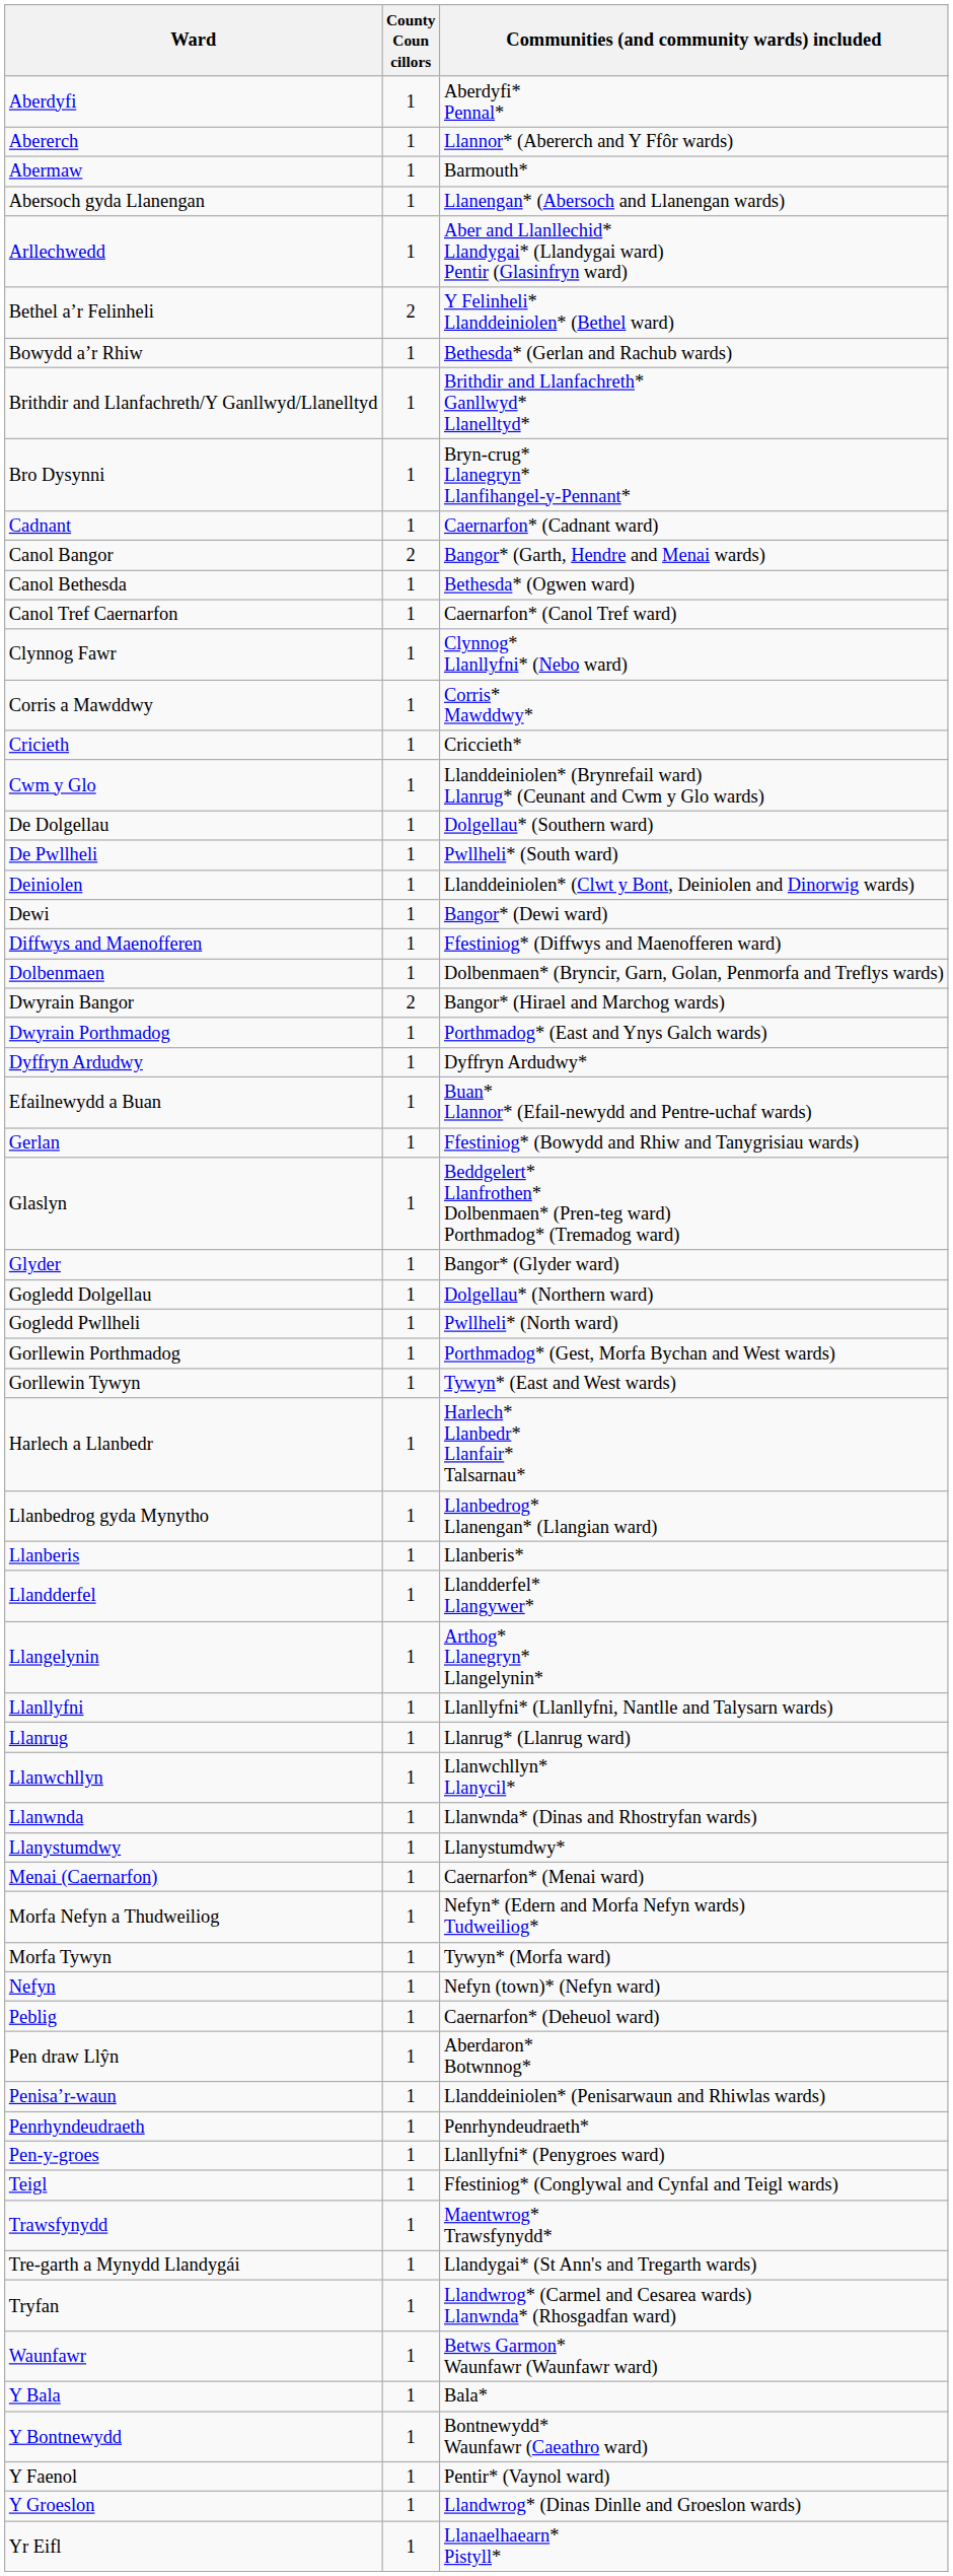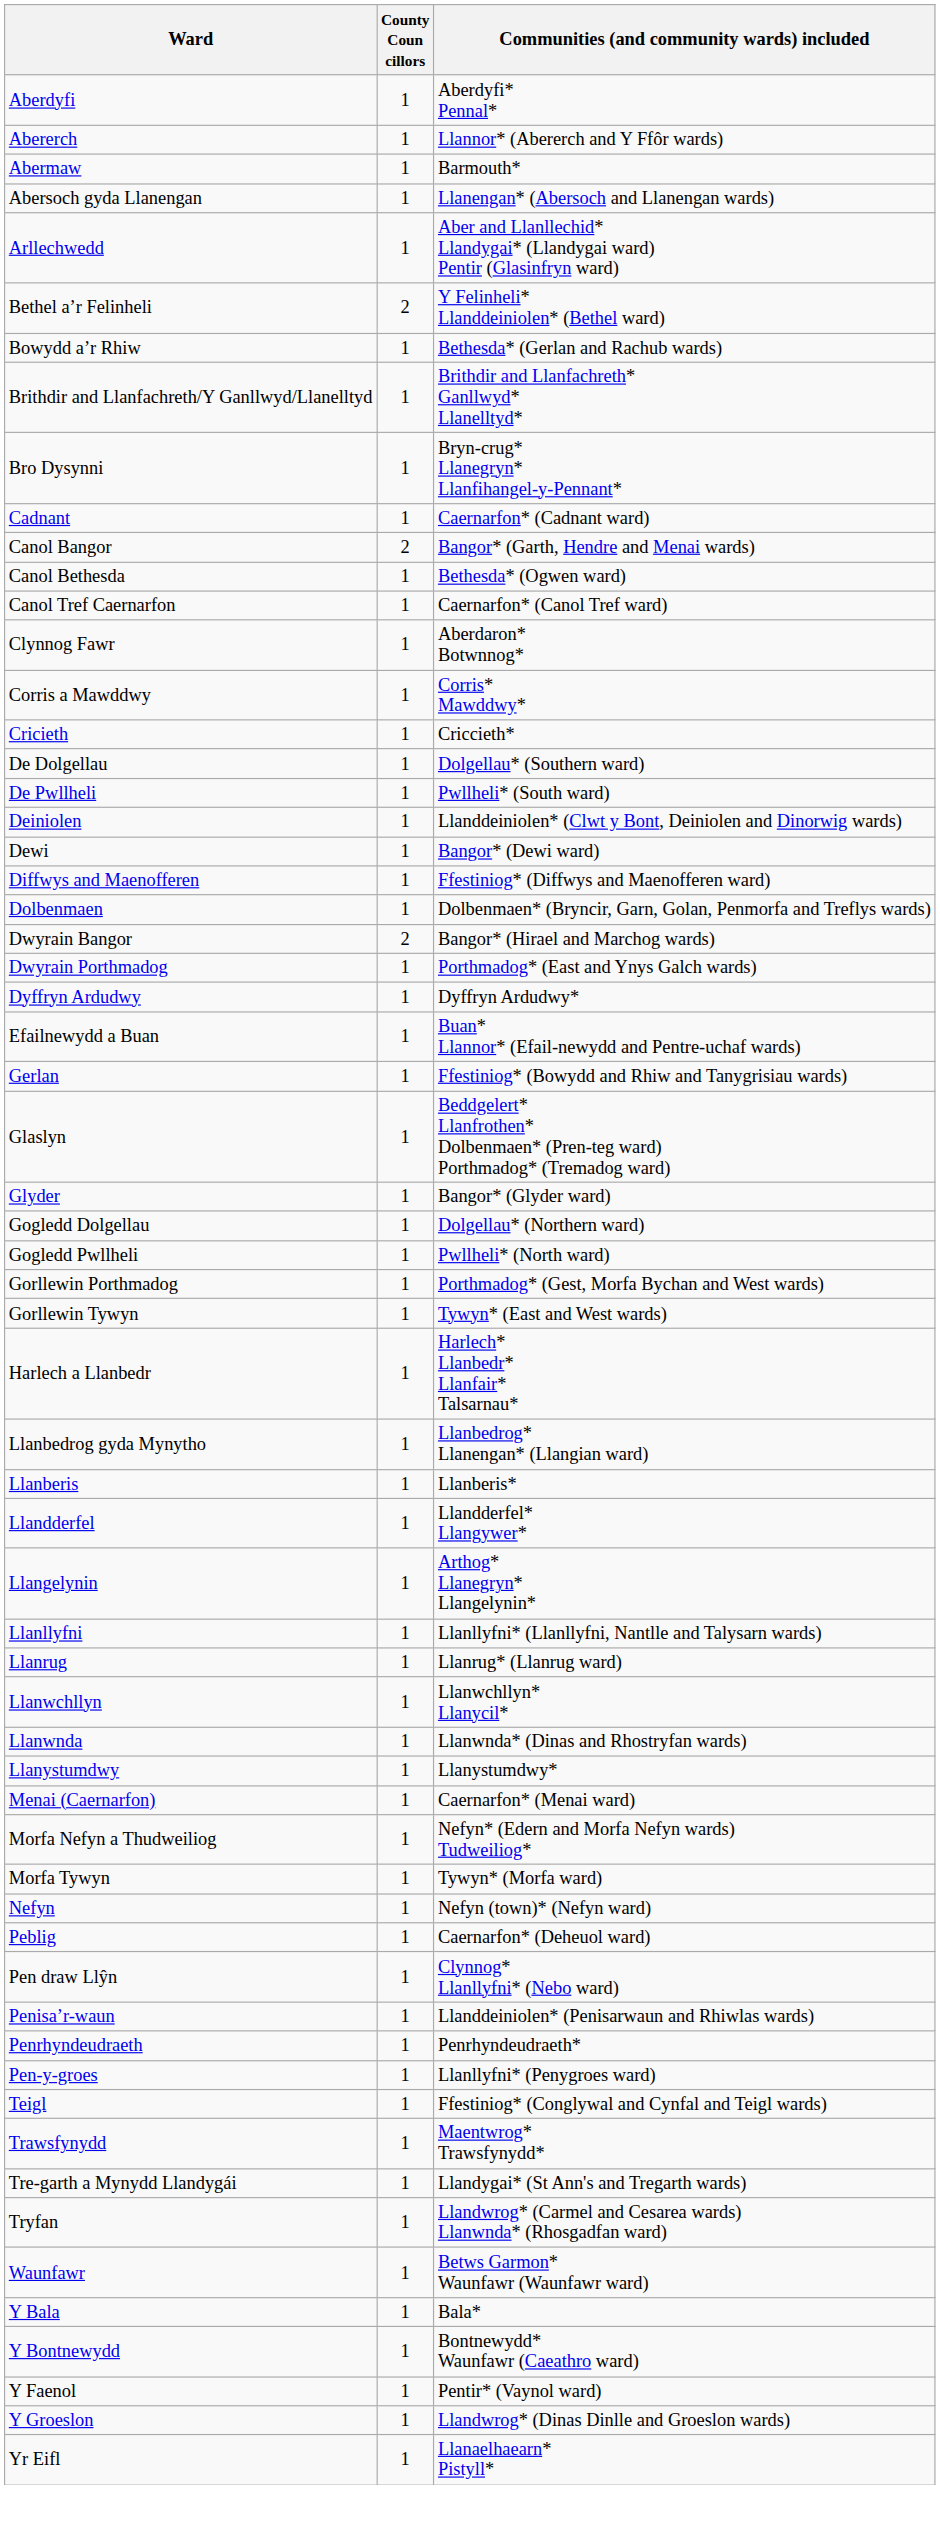 <table class="wikitable">
 <tr>
 <th>Ward</th>
 <th><small>County<br>Coun<br>cillors</small></th>
 <th>Communities (and community wards) included</th>
 </tr>
 <tr>
 <td><a href='#'>Aberdyfi</a></td>
 <td align="center">1</td>
 <td>Aberdyfi* <br><a href='#'>Pennal</a>*</td>
 </tr>
 <tr>
 <td><a href='#'>Abererch</a></td>
 <td align="center">1</td>
 <td><a href='#'>Llannor</a>* (Abererch and Y Ffôr wards)</td>
 </tr>
 <tr>
 <td><a href='#'>Abermaw</a></td>
 <td align="center">1</td>
 <td>Barmouth*</td>
 </tr>
 <tr>
 <td>Abersoch gyda Llanengan</td>
 <td align="center">1</td>
 <td><a href='#'>Llanengan</a>* (<a href='#'>Abersoch</a> and Llanengan wards)</td>
 </tr>
 <tr>
 <td><a href='#'>Arllechwedd</a></td>
 <td align="center">1</td>
 <td><a href='#'>Aber and Llanllechid</a>* <br><a href='#'>Llandygai</a>* (Llandygai ward) <br><a href='#'>Pentir</a> (<a href='#'>Glasinfryn</a> ward)</td>
 </tr>
 <tr>
 <td>Bethel a’r Felinheli</td>
 <td align="center">2</td>
 <td><a href='#'>Y Felinheli</a>* <br><a href='#'>Llanddeiniolen</a>* (<a href='#'>Bethel</a> ward)</td>
 </tr>
 <tr>
 <td>Bowydd a’r Rhiw</td>
 <td align="center">1</td>
 <td><a href='#'>Bethesda</a>* (Gerlan and Rachub wards)</td>
 </tr>
 <tr>
 <td>Brithdir and Llanfachreth/Y Ganllwyd/Llanelltyd</td>
 <td align="center">1</td>
 <td><a href='#'>Brithdir and Llanfachreth</a>* <br><a href='#'>Ganllwyd</a>* <br><a href='#'>Llanelltyd</a>*</td>
 </tr>
 <tr>
 <td>Bro Dysynni</td>
 <td align="center">1</td>
 <td>Bryn-crug* <br><a href='#'>Llanegryn</a>* <br><a href='#'>Llanfihangel-y-Pennant</a>*</td>
 </tr>
 <tr>
 <td><a href='#'>Cadnant</a></td>
 <td align="center">1</td>
 <td><a href='#'>Caernarfon</a>* (Cadnant ward)</td>
 </tr>
 <tr>
 <td>Canol Bangor</td>
 <td align="center">2</td>
 <td><a href='#'>Bangor</a>* (Garth, <a href='#'>Hendre</a> and <a href='#'>Menai</a> wards)</td>
 </tr>
 <tr>
 <td>Canol Bethesda</td>
 <td align="center">1</td>
 <td><a href='#'>Bethesda</a>* (Ogwen ward)</td>
 </tr>
 <tr>
 <td>Canol Tref Caernarfon</td>
 <td align="center">1</td>
 <td>Caernarfon* (Canol Tref ward)</td>
 </tr>
 <tr>
 <td>Clynnog Fawr</td>
 <td align="center">1</td>
-<td><a href='#'>Clynnog</a>* <br><a href='#'>Llanllyfni</a>* (<a href='#'>Nebo</a> ward)</td>
+<td>Aberdaron* <br>Botwnnog*</td>
 </tr>
 <tr>
 <td>Corris a Mawddwy</td>
 <td align="center">1</td>
 <td><a href='#'>Corris</a>* <br><a href='#'>Mawddwy</a>*</td>
 </tr>
 <tr>
 <td><a href='#'>Cricieth</a></td>
 <td align="center">1</td>
 <td>Criccieth*</td>
-</tr>
-<tr>
-<td><a href='#'>Cwm y Glo</a></td>
-<td align="center">1</td>
-<td>Llanddeiniolen* (Brynrefail ward) <br><a href='#'>Llanrug</a>* (Ceunant and Cwm y Glo wards)</td>
 </tr>
 <tr>
 <td>De Dolgellau</td>
 <td align="center">1</td>
 <td><a href='#'>Dolgellau</a>* (Southern ward)</td>
 </tr>
 <tr>
 <td><a href='#'>De Pwllheli</a></td>
 <td align="center">1</td>
 <td><a href='#'>Pwllheli</a>* (South ward)</td>
 </tr>
 <tr>
 <td><a href='#'>Deiniolen</a></td>
 <td align="center">1</td>
 <td>Llanddeiniolen* (<a href='#'>Clwt y Bont</a>, Deiniolen and <a href='#'>Dinorwig</a> wards)</td>
 </tr>
 <tr>
 <td>Dewi</td>
 <td align="center">1</td>
 <td><a href='#'>Bangor</a>* (Dewi ward)</td>
 </tr>
 <tr>
 <td><a href='#'>Diffwys and Maenofferen</a></td>
 <td align="center">1</td>
 <td><a href='#'>Ffestiniog</a>* (Diffwys and Maenofferen ward)</td>
 </tr>
 <tr>
 <td><a href='#'>Dolbenmaen</a></td>
 <td align="center">1</td>
 <td>Dolbenmaen* (Bryncir, Garn, Golan, Penmorfa and Treflys wards)</td>
 </tr>
 <tr>
 <td>Dwyrain Bangor</td>
 <td align="center">2</td>
 <td>Bangor* (Hirael and Marchog wards)</td>
 </tr>
 <tr>
 <td><a href='#'>Dwyrain Porthmadog</a></td>
 <td align="center">1</td>
 <td><a href='#'>Porthmadog</a>* (East and Ynys Galch wards)</td>
 </tr>
 <tr>
 <td><a href='#'>Dyffryn Ardudwy</a></td>
 <td align="center">1</td>
 <td>Dyffryn Ardudwy*</td>
 </tr>
 <tr>
 <td>Efailnewydd a Buan</td>
 <td align="center">1</td>
 <td><a href='#'>Buan</a>* <br><a href='#'>Llannor</a>* (Efail-newydd and Pentre-uchaf wards)</td>
 </tr>
 <tr>
 <td><a href='#'>Gerlan</a></td>
 <td align="center">1</td>
 <td><a href='#'>Ffestiniog</a>* (Bowydd and Rhiw and Tanygrisiau wards)</td>
 </tr>
 <tr>
 <td>Glaslyn</td>
 <td align="center">1</td>
 <td><a href='#'>Beddgelert</a>* <br><a href='#'>Llanfrothen</a>* <br>Dolbenmaen* (Pren-teg ward) <br>Porthmadog* (Tremadog ward)</td>
 </tr>
 <tr>
 <td><a href='#'>Glyder</a></td>
 <td align="center">1</td>
 <td>Bangor* (Glyder ward)</td>
 </tr>
 <tr>
 <td>Gogledd Dolgellau</td>
 <td align="center">1</td>
 <td><a href='#'>Dolgellau</a>* (Northern ward)</td>
 </tr>
 <tr>
 <td>Gogledd Pwllheli</td>
 <td align="center">1</td>
 <td><a href='#'>Pwllheli</a>* (North ward)</td>
 </tr>
 <tr>
 <td>Gorllewin Porthmadog</td>
 <td align="center">1</td>
 <td><a href='#'>Porthmadog</a>* (Gest, Morfa Bychan and West wards)</td>
 </tr>
 <tr>
 <td>Gorllewin Tywyn</td>
 <td align="center">1</td>
 <td><a href='#'>Tywyn</a>* (East and West wards)</td>
 </tr>
 <tr>
 <td>Harlech a Llanbedr</td>
 <td align="center">1</td>
 <td><a href='#'>Harlech</a>* <br><a href='#'>Llanbedr</a>* <br><a href='#'>Llanfair</a>* <br>Talsarnau*</td>
 </tr>
 <tr>
 <td>Llanbedrog gyda Mynytho</td>
 <td align="center">1</td>
 <td><a href='#'>Llanbedrog</a>* <br>Llanengan* (Llangian ward)</td>
 </tr>
 <tr>
 <td><a href='#'>Llanberis</a></td>
 <td align="center">1</td>
 <td>Llanberis*</td>
 </tr>
 <tr>
 <td><a href='#'>Llandderfel</a></td>
 <td align="center">1</td>
 <td>Llandderfel* <br><a href='#'>Llangywer</a>*</td>
 </tr>
 <tr>
 <td><a href='#'>Llangelynin</a></td>
 <td align="center">1</td>
 <td><a href='#'>Arthog</a>* <br><a href='#'>Llanegryn</a>* <br>Llangelynin*</td>
 </tr>
 <tr>
 <td><a href='#'>Llanllyfni</a></td>
 <td align="center">1</td>
 <td>Llanllyfni* (Llanllyfni, Nantlle and Talysarn wards)</td>
 </tr>
 <tr>
 <td><a href='#'>Llanrug</a></td>
 <td align="center">1</td>
 <td>Llanrug* (Llanrug ward)</td>
 </tr>
 <tr>
 <td><a href='#'>Llanwchllyn</a></td>
 <td align="center">1</td>
 <td>Llanwchllyn* <br><a href='#'>Llanycil</a>*</td>
 </tr>
 <tr>
 <td><a href='#'>Llanwnda</a></td>
 <td align="center">1</td>
 <td>Llanwnda* (Dinas and Rhostryfan wards)</td>
 </tr>
 <tr>
 <td><a href='#'>Llanystumdwy</a></td>
 <td align="center">1</td>
 <td>Llanystumdwy*</td>
 </tr>
 <tr>
 <td><a href='#'>Menai (Caernarfon)</a></td>
 <td align="center">1</td>
 <td>Caernarfon* (Menai ward)</td>
 </tr>
 <tr>
 <td>Morfa Nefyn a Thudweiliog</td>
 <td align="center">1</td>
 <td>Nefyn* (Edern and Morfa Nefyn wards) <br><a href='#'>Tudweiliog</a>*</td>
 </tr>
 <tr>
 <td>Morfa Tywyn</td>
 <td align="center">1</td>
 <td>Tywyn* (Morfa ward)</td>
 </tr>
 <tr>
 <td><a href='#'>Nefyn</a></td>
 <td align="center">1</td>
 <td>Nefyn (town)* (Nefyn ward)</td>
 </tr>
 <tr>
 <td><a href='#'>Peblig</a></td>
 <td align="center">1</td>
 <td>Caernarfon* (Deheuol ward)</td>
 </tr>
 <tr>
 <td>Pen draw Llŷn</td>
 <td align="center">1</td>
-<td>Aberdaron* <br>Botwnnog*</td>
+<td><a href='#'>Clynnog</a>* <br><a href='#'>Llanllyfni</a>* (<a href='#'>Nebo</a> ward)</td>
 </tr>
 <tr>
 <td><a href='#'>Penisa’r-waun</a></td>
 <td align="center">1</td>
 <td>Llanddeiniolen* (Penisarwaun and Rhiwlas wards)</td>
 </tr>
 <tr>
 <td><a href='#'>Penrhyndeudraeth</a></td>
 <td align="center">1</td>
 <td>Penrhyndeudraeth*</td>
 </tr>
 <tr>
 <td><a href='#'>Pen-y-groes</a></td>
 <td align="center">1</td>
 <td>Llanllyfni* (Penygroes ward)</td>
 </tr>
 <tr>
 <td><a href='#'>Teigl</a></td>
 <td align="center">1</td>
 <td>Ffestiniog* (Conglywal and Cynfal and Teigl wards)</td>
 </tr>
 <tr>
 <td><a href='#'>Trawsfynydd</a></td>
 <td align="center">1</td>
 <td><a href='#'>Maentwrog</a>* <br>Trawsfynydd*</td>
 </tr>
 <tr>
 <td>Tre-garth a Mynydd Llandygái</td>
 <td align="center">1</td>
 <td>Llandygai* (St Ann's and Tregarth wards)</td>
 </tr>
 <tr>
 <td>Tryfan</td>
 <td align="center">1</td>
 <td><a href='#'>Llandwrog</a>* (Carmel and Cesarea wards)<br><a href='#'>Llanwnda</a>* (Rhosgadfan ward)</td>
 </tr>
 <tr>
 <td><a href='#'>Waunfawr</a></td>
 <td align="center">1</td>
 <td><a href='#'>Betws Garmon</a>* <br>Waunfawr (Waunfawr ward)</td>
 </tr>
 <tr>
 <td><a href='#'>Y Bala</a></td>
 <td align="center">1</td>
 <td>Bala*</td>
 </tr>
 <tr>
 <td><a href='#'>Y Bontnewydd</a></td>
 <td align="center">1</td>
 <td>Bontnewydd* <br>Waunfawr (<a href='#'>Caeathro</a> ward)</td>
 </tr>
 <tr>
 <td>Y Faenol</td>
 <td align="center">1</td>
 <td>Pentir* (Vaynol ward)</td>
 </tr>
 <tr>
 <td><a href='#'>Y Groeslon</a></td>
 <td align="center">1</td>
 <td><a href='#'>Llandwrog</a>* (Dinas Dinlle and Groeslon wards)</td>
 </tr>
 <tr>
 <td>Yr Eifl</td>
 <td align="center">1</td>
 <td><a href='#'>Llanaelhaearn</a>* <br><a href='#'>Pistyll</a>*</td>
 </tr>
 </table>
